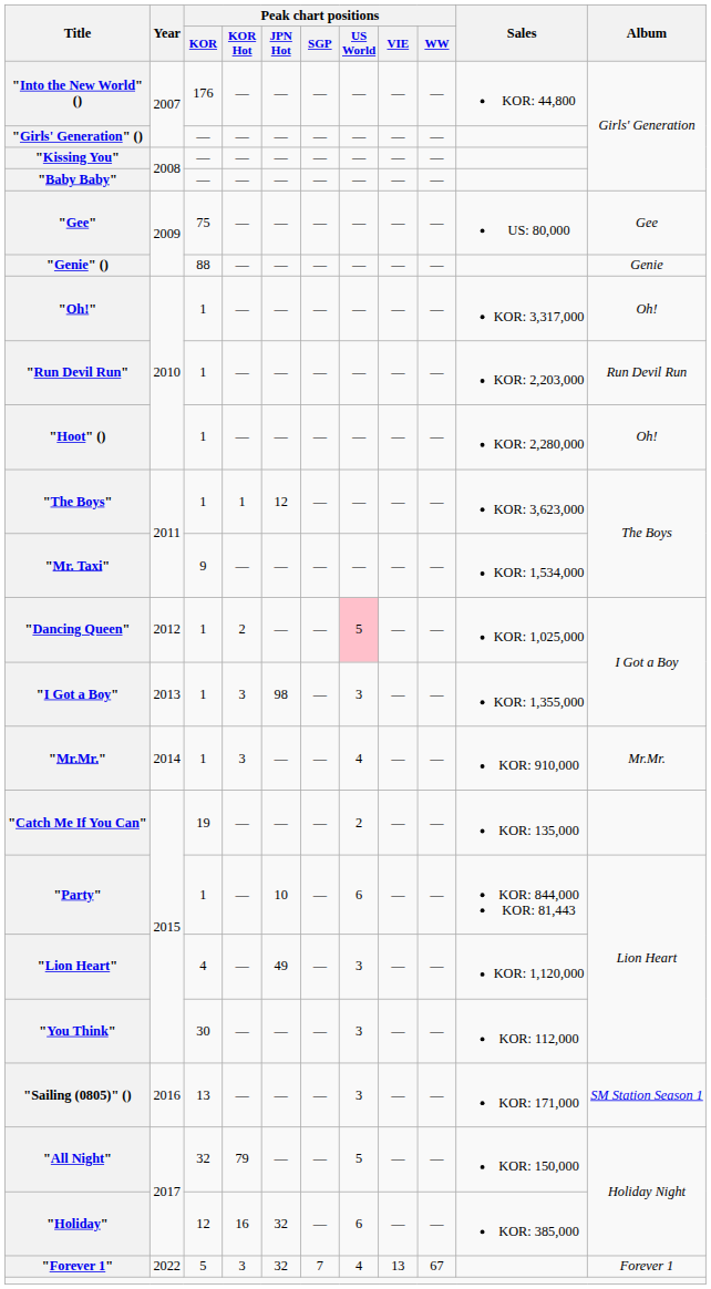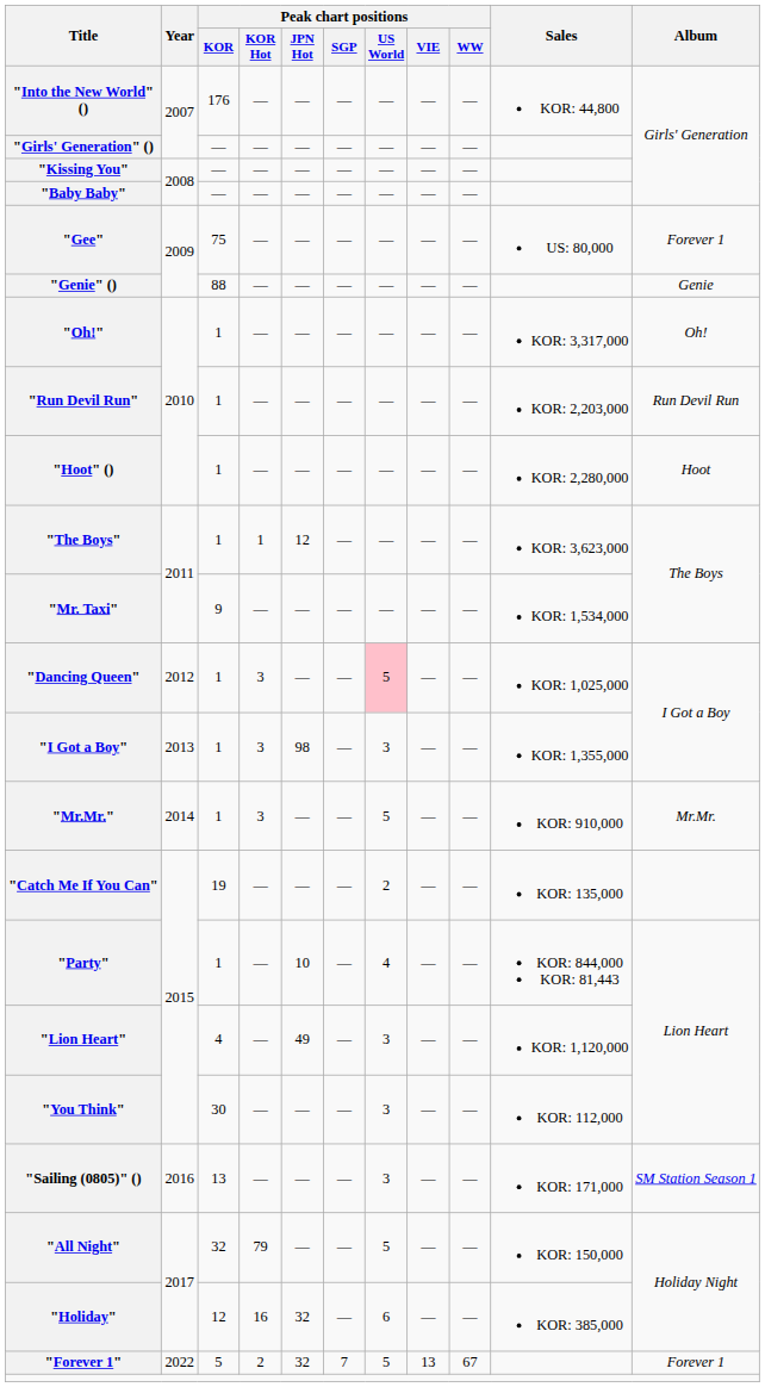 <table class="wikitable plainrowheaders" style="text-align:center">
 <tr>
 <th scope="col" rowspan="2">Title</th>
 <th scope="col" rowspan="2">Year</th>
 <th scope="col" colspan="7">Peak chart positions</th>
 <th scope="col" rowspan="2">Sales</th>
 <th scope="col" rowspan="2">Album</th>
 </tr>
 <tr>
 <th scope="col" style="width:2.7em;font-size:90%;"><a href='#'>KOR</a><br></th>
 <th scope="col" style="width:2.7em;font-size:90%;"><a href='#'>KOR<br>Hot</a><br></th>
 <th scope="col" style="width:2.7em;font-size:90%;"><a href='#'>JPN<br>Hot</a><br></th>
 <th scope="col" style="width:2.7em;font-size:90%;"><a href='#'>SGP</a><br></th>
 <th scope="col" style="width:2.7em;font-size:90%;"><a href='#'>US<br>World</a><br></th>
 <th scope="col" style="width:2.7em;font-size:90%;"><a href='#'>VIE</a><br></th>
 <th scope="col" style="width:2.7em;font-size:90%;"><a href='#'>WW</a><br></th>
 </tr>
 <tr>
 <th scope="row">"<a href='#'>Into the New World</a>"<br>()</th>
 <td rowspan="2">2007</td>
 <td>176</td>
 <td>—</td>
 <td>—</td>
 <td>—</td>
 <td>—</td>
 <td>—</td>
 <td>—</td>
 <td><br><ul><li>KOR: 44,800 </li></ul></td>
 <td rowspan="4"><em>Girls' Generation</em><br></td>
 </tr>
 <tr>
 <th scope="row">"<a href='#'>Girls' Generation</a>" ()</th>
 <td>—</td>
 <td>—</td>
 <td>—</td>
 <td>—</td>
 <td>—</td>
 <td>—</td>
 <td>—</td>
 <td></td>
 </tr>
 <tr>
 <th scope="row">"<a href='#'>Kissing You</a>"</th>
 <td rowspan="2">2008</td>
 <td>—</td>
 <td>—</td>
 <td>—</td>
 <td>—</td>
 <td>—</td>
 <td>—</td>
 <td>—</td>
 <td></td>
 </tr>
 <tr>
 <th scope="row">"<a href='#'>Baby Baby</a>"</th>
 <td>—</td>
 <td>—</td>
 <td>—</td>
 <td>—</td>
 <td>—</td>
 <td>—</td>
 <td>—</td>
 <td></td>
 </tr>
 <tr>
 <th scope="row">"<a href='#'>Gee</a>"</th>
 <td rowspan="2">2009</td>
 <td>75</td>
 <td>—</td>
 <td>—</td>
 <td>—</td>
 <td>—</td>
 <td>—</td>
 <td>—</td>
 <td><br><ul><li>US: 80,000</li></ul></td>
-<td><em>Gee</em></td>
+<td><em>Forever 1</em></td>
 </tr>
 <tr>
 <th scope="row">"<a href='#'>Genie</a>" ()</th>
 <td>88</td>
 <td>—</td>
 <td>—</td>
 <td>—</td>
 <td>—</td>
 <td>—</td>
 <td>—</td>
 <td></td>
 <td><em>Genie</em></td>
 </tr>
 <tr>
 <th scope="row">"<a href='#'>Oh!</a>"</th>
 <td rowspan="3">2010</td>
 <td>1</td>
 <td>—</td>
 <td>—</td>
 <td>—</td>
 <td>—</td>
 <td>—</td>
 <td>—</td>
 <td><br><ul><li>KOR: 3,317,000</li></ul></td>
 <td><em>Oh!</em></td>
 </tr>
 <tr>
 <th scope="row">"<a href='#'>Run Devil Run</a>"</th>
 <td>1</td>
 <td>—</td>
 <td>—</td>
 <td>—</td>
 <td>—</td>
 <td>—</td>
 <td>—</td>
 <td><br><ul><li>KOR: 2,203,000</li></ul></td>
 <td><em>Run Devil Run</em></td>
 </tr>
 <tr>
 <th scope="row">"<a href='#'>Hoot</a>" ()</th>
 <td>1</td>
 <td>—</td>
 <td>—</td>
 <td>—</td>
 <td>—</td>
 <td>—</td>
 <td>—</td>
 <td><br><ul><li>KOR: 2,280,000</li></ul></td>
-<td><em>Oh!</em></td>
+<td><em>Hoot</em></td>
 </tr>
 <tr>
 <th scope="row">"<a href='#'>The Boys</a>"</th>
 <td rowspan="2">2011</td>
 <td>1</td>
 <td>1</td>
 <td>12</td>
 <td>—</td>
 <td>—</td>
 <td>—</td>
 <td>—</td>
 <td><br><ul><li>KOR: 3,623,000</li></ul></td>
 <td rowspan="2"><em>The Boys</em></td>
 </tr>
 <tr>
 <th scope="row">"<a href='#'>Mr. Taxi</a>" </th>
 <td>9</td>
 <td>—</td>
 <td>—</td>
 <td>—</td>
 <td>—</td>
 <td>—</td>
 <td>—</td>
 <td><br><ul><li>KOR: 1,534,000</li></ul></td>
 </tr>
 <tr>
 <th scope="row">"<a href='#'>Dancing Queen</a>"</th>
 <td>2012</td>
 <td>1</td>
-<td>2</td>
+<td>3</td>
 <td>—</td>
 <td>—</td>
 <td style="background: pink;">5</td>
 <td>—</td>
 <td>—</td>
 <td><br><ul><li>KOR: 1,025,000</li></ul></td>
 <td rowspan="2"><em>I Got a Boy</em></td>
 </tr>
 <tr>
 <th scope="row">"<a href='#'>I Got a Boy</a>"</th>
 <td>2013</td>
 <td>1</td>
 <td>3</td>
 <td>98</td>
 <td>—</td>
 <td>3</td>
 <td>—</td>
 <td>—</td>
 <td><br><ul><li>KOR: 1,355,000</li></ul></td>
 </tr>
 <tr>
 <th scope="row">"<a href='#'>Mr.Mr.</a>"</th>
 <td>2014</td>
 <td>1</td>
 <td>3</td>
 <td>—</td>
 <td>—</td>
-<td>4</td>
+<td>5</td>
 <td>—</td>
 <td>—</td>
 <td><br><ul><li>KOR: 910,000</li></ul></td>
 <td><em>Mr.Mr.</em></td>
 </tr>
 <tr>
 <th scope="row">"<a href='#'>Catch Me If You Can</a>"</th>
 <td rowspan="4">2015</td>
 <td>19</td>
 <td>—</td>
 <td>—</td>
 <td>—</td>
 <td>2</td>
 <td>—</td>
 <td>—</td>
 <td><br><ul><li>KOR: 135,000</li></ul></td>
 <td></td>
 </tr>
 <tr>
 <th scope="row">"<a href='#'>Party</a>"</th>
 <td>1</td>
 <td>—</td>
 <td>10</td>
 <td>—</td>
-<td>6</td>
+<td>4</td>
 <td>—</td>
 <td>—</td>
 <td><br><ul><li>KOR: 844,000</li><li>KOR: 81,443 </li></ul></td>
 <td rowspan="3"><em>Lion Heart</em></td>
 </tr>
 <tr>
 <th scope="row">"<a href='#'>Lion Heart</a>"</th>
 <td>4</td>
 <td>—</td>
 <td>49</td>
 <td>—</td>
 <td>3</td>
 <td>—</td>
 <td>—</td>
 <td><br><ul><li>KOR: 1,120,000</li></ul></td>
 </tr>
 <tr>
 <th scope="row">"<a href='#'>You Think</a>"</th>
 <td>30</td>
 <td>—</td>
 <td>—</td>
 <td>—</td>
 <td>3</td>
 <td>—</td>
 <td>—</td>
 <td><br><ul><li>KOR: 112,000</li></ul></td>
 </tr>
 <tr>
 <th scope="row">"Sailing (0805)" ()</th>
 <td>2016</td>
 <td>13</td>
 <td>—</td>
 <td>—</td>
 <td>—</td>
 <td>3</td>
 <td>—</td>
 <td>—</td>
 <td><br><ul><li>KOR: 171,000</li></ul></td>
 <td><em><a href='#'>SM Station Season 1</a></em></td>
 </tr>
 <tr>
 <th scope="row">"<a href='#'>All Night</a>"</th>
 <td rowspan="2">2017</td>
 <td>32</td>
 <td>79</td>
 <td>—</td>
 <td>—</td>
 <td>5</td>
 <td>—</td>
 <td>—</td>
 <td><br><ul><li>KOR: 150,000</li></ul></td>
 <td rowspan="2"><em>Holiday Night</em></td>
 </tr>
 <tr>
 <th scope="row">"<a href='#'>Holiday</a>"</th>
 <td>12</td>
 <td>16</td>
 <td>32</td>
 <td>—</td>
 <td>6</td>
 <td>—</td>
 <td>—</td>
 <td><br><ul><li>KOR: 385,000</li></ul></td>
 </tr>
 <tr>
 <th scope="row">"<a href='#'>Forever 1</a>"</th>
 <td>2022</td>
 <td>5</td>
-<td>3</td>
+<td>2</td>
 <td>32</td>
 <td>7</td>
-<td>4</td>
+<td>5</td>
 <td>13</td>
 <td>67</td>
 <td></td>
 <td><em>Forever 1</em></td>
 </tr>
 <tr>
 <td colspan="12"></td>
 </tr>
 </table>
